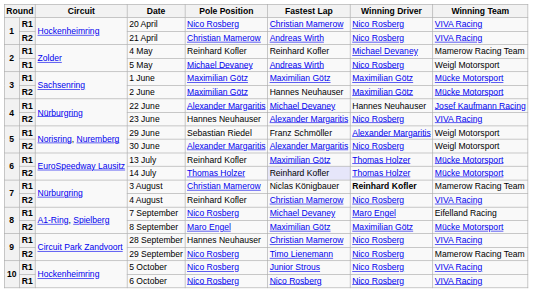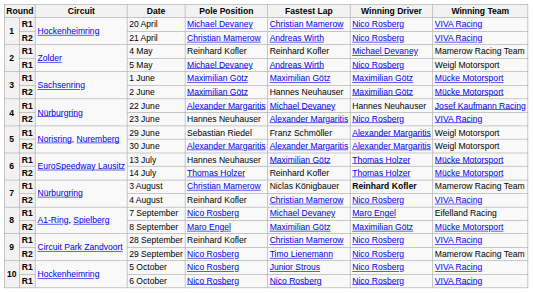 <table class="wikitable" style="font-size: 85%;">
 <tr>
 <th colspan=2>Round</th>
 <th>Circuit</th>
 <th>Date</th>
 <th>Pole Position</th>
 <th>Fastest Lap</th>
 <th>Winning Driver</th>
 <th>Winning Team</th>
 </tr>
 <tr>
 <th rowspan=2>1</th>
 <th>R1</th>
 <td rowspan=2> <a href='#'>Hockenheimring</a></td>
 <td>20 April</td>
-<td> <a href='#'>Nico Rosberg</a></td>
+<td> <a href='#'>Michael Devaney</a></td>
 <td> <a href='#'>Christian Mamerow</a></td>
 <td> <a href='#'>Nico Rosberg</a></td>
 <td> <a href='#'>VIVA Racing</a></td>
 </tr>
 <tr>
 <th>R2</th>
 <td>21 April</td>
 <td> <a href='#'>Christian Mamerow</a></td>
 <td> <a href='#'>Andreas Wirth</a></td>
 <td> <a href='#'>Nico Rosberg</a></td>
 <td> <a href='#'>VIVA Racing</a></td>
 </tr>
 <tr>
 <th rowspan=2>2</th>
 <th>R1</th>
 <td rowspan=2> <a href='#'>Zolder</a></td>
 <td>4 May</td>
 <td> Reinhard Kofler</td>
 <td> Reinhard Kofler</td>
 <td> <a href='#'>Michael Devaney</a></td>
 <td> Mamerow Racing Team</td>
 </tr>
 <tr>
 <th>R1</th>
 <td>5 May</td>
 <td> <a href='#'>Michael Devaney</a></td>
 <td> <a href='#'>Andreas Wirth</a></td>
 <td> <a href='#'>Nico Rosberg</a></td>
 <td> Weigl Motorsport</td>
 </tr>
 <tr>
 <th rowspan=2>3</th>
 <th>R1</th>
 <td rowspan=2> <a href='#'>Sachsenring</a></td>
 <td>1 June</td>
 <td> <a href='#'>Maximilian Götz</a></td>
 <td> <a href='#'>Maximilian Götz</a></td>
 <td> <a href='#'>Maximilian Götz</a></td>
 <td> <a href='#'>Mücke Motorsport</a></td>
 </tr>
 <tr>
 <th>R2</th>
 <td>2 June</td>
 <td> <a href='#'>Maximilian Götz</a></td>
 <td> Hannes Neuhauser</td>
 <td> <a href='#'>Maximilian Götz</a></td>
 <td> <a href='#'>Mücke Motorsport</a></td>
 </tr>
 <tr>
 <th rowspan=2>4</th>
 <th>R1</th>
 <td rowspan=2> <a href='#'>Nürburgring</a></td>
 <td>22 June</td>
 <td> <a href='#'>Alexander Margaritis</a></td>
 <td> <a href='#'>Michael Devaney</a></td>
 <td> Hannes Neuhauser</td>
 <td nowrap> <a href='#'>Josef Kaufmann Racing</a></td>
 </tr>
 <tr>
 <th>R2</th>
 <td>23 June</td>
 <td> Hannes Neuhauser</td>
 <td> <a href='#'>Alexander Margaritis</a></td>
 <td> <a href='#'>Nico Rosberg</a></td>
 <td> <a href='#'>VIVA Racing</a></td>
 </tr>
 <tr>
 <th rowspan=2>5</th>
 <th>R1</th>
 <td rowspan=2> <a href='#'>Norisring</a>, <a href='#'>Nuremberg</a></td>
 <td>29 June</td>
 <td> Sebastian Riedel</td>
 <td> Franz Schmöller</td>
 <td> <a href='#'>Alexander Margaritis</a></td>
 <td> Weigl Motorsport</td>
 </tr>
 <tr>
 <th>R2</th>
 <td>30 June</td>
 <td nowrap> <a href='#'>Alexander Margaritis</a></td>
 <td nowrap> <a href='#'>Alexander Margaritis</a></td>
-<td> <a href='#'>Nico Rosberg</a></td>
+<td nowrap> <a href='#'>Alexander Margaritis</a></td>
 <td> Weigl Motorsport</td>
 </tr>
 <tr>
 <th rowspan=2>6</th>
 <th>R1</th>
 <td rowspan=2 nowrap> <a href='#'>EuroSpeedway Lausitz</a></td>
 <td>13 July</td>
-<td> Reinhard Kofler</td>
+<td> Hannes Neuhauser</td>
 <td> <a href='#'>Maximilian Götz</a></td>
 <td> <a href='#'>Thomas Holzer</a></td>
 <td> <a href='#'>Mücke Motorsport</a></td>
 </tr>
 <tr>
 <th>R2</th>
 <td>14 July</td>
 <td> <a href='#'>Thomas Holzer</a></td>
-<td style="background: lavender;"> Reinhard Kofler</td>
+<td> Reinhard Kofler</td>
 <td> <a href='#'>Thomas Holzer</a></td>
 <td> <a href='#'>Mücke Motorsport</a></td>
 </tr>
 <tr>
 <th rowspan=2>7</th>
 <th>R1</th>
 <td rowspan=2> <a href='#'>Nürburgring</a></td>
 <td>3 August</td>
 <td> <a href='#'>Christian Mamerow</a></td>
 <td> Niclas Königbauer</td>
 <td><strong> Reinhard Kofler</strong></td>
 <td> Mamerow Racing Team</td>
 </tr>
 <tr>
 <th>R2</th>
 <td>4 August</td>
 <td> Reinhard Kofler</td>
 <td> <a href='#'>Christian Mamerow</a></td>
 <td> <a href='#'>Nico Rosberg</a></td>
 <td> <a href='#'>VIVA Racing</a></td>
 </tr>
 <tr>
 <th rowspan=2>8</th>
 <th>R1</th>
 <td rowspan=2> <a href='#'>A1-Ring</a>, <a href='#'>Spielberg</a></td>
 <td>7 September</td>
 <td> <a href='#'>Nico Rosberg</a></td>
 <td> <a href='#'>Michael Devaney</a></td>
 <td> <a href='#'>Maro Engel</a></td>
 <td> Eifelland Racing</td>
 </tr>
 <tr>
 <th>R2</th>
 <td>8 September</td>
 <td> <a href='#'>Maro Engel</a></td>
 <td> <a href='#'>Maximilian Götz</a></td>
 <td> <a href='#'>Maximilian Götz</a></td>
 <td> <a href='#'>Mücke Motorsport</a></td>
 </tr>
 <tr>
 <th rowspan=2>9</th>
 <th>R1</th>
 <td rowspan=2> <a href='#'>Circuit Park Zandvoort</a></td>
 <td nowrap>28 September</td>
-<td> Hannes Neuhauser</td>
+<td> Reinhard Kofler</td>
 <td> <a href='#'>Christian Mamerow</a></td>
 <td> <a href='#'>Nico Rosberg</a></td>
 <td> <a href='#'>VIVA Racing</a></td>
 </tr>
 <tr>
 <th>R2</th>
 <td>29 September</td>
 <td> <a href='#'>Nico Rosberg</a></td>
 <td> <a href='#'>Timo Lienemann</a></td>
 <td> <a href='#'>Nico Rosberg</a></td>
 <td> Mamerow Racing Team</td>
 </tr>
 <tr>
 <th rowspan=2>10</th>
 <th>R1</th>
 <td rowspan=2> <a href='#'>Hockenheimring</a></td>
 <td>5 October</td>
 <td> <a href='#'>Nico Rosberg</a></td>
 <td> <a href='#'>Junior Strous</a></td>
 <td> <a href='#'>Nico Rosberg</a></td>
 <td> <a href='#'>VIVA Racing</a></td>
 </tr>
 <tr>
 <th>R1</th>
 <td>6 October</td>
 <td> <a href='#'>Nico Rosberg</a></td>
 <td> <a href='#'>Nico Rosberg</a></td>
 <td> <a href='#'>Nico Rosberg</a></td>
 <td> <a href='#'>VIVA Racing</a></td>
 </tr>
 </table>
